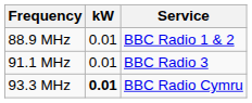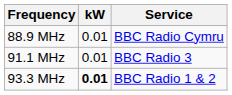 <table class="wikitable sortable">
 <tr>
 <th>Frequency</th>
 <th>kW</th>
 <th>Service</th>
 </tr>
 <tr>
 <td>88.9 MHz</td>
 <td>0.01</td>
-<td><a href='#'>BBC Radio 1 & 2</a></td>
+<td><a href='#'>BBC Radio Cymru</a></td>
 </tr>
 <tr>
 <td>91.1 MHz</td>
 <td>0.01</td>
 <td><a href='#'>BBC Radio 3</a></td>
 </tr>
 <tr>
 <td>93.3 MHz</td>
 <td><strong>0.01</strong></td>
-<td><a href='#'>BBC Radio Cymru</a></td>
+<td><a href='#'>BBC Radio 1 & 2</a></td>
 </tr>
 </table>
